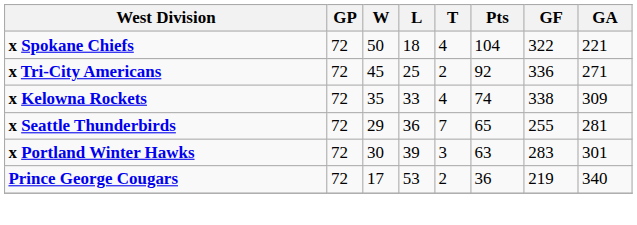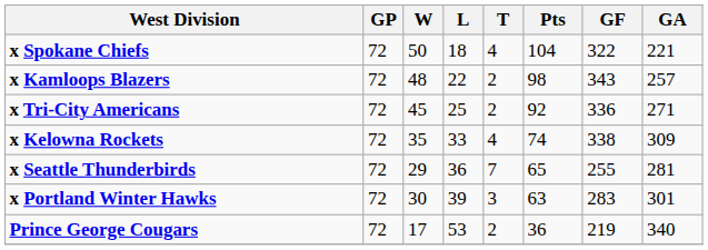 <table class="wikitable">
 <tr>
 <th width="45%">West Division</th>
 <th width="5%">GP</th>
 <th width="5%">W</th>
 <th width="5%">L</th>
 <th width="5%">T</th>
 <th width="7.5%">Pts</th>
 <th width="7.5%">GF</th>
 <th width="7.5%">GA</th>
 </tr>
 <tr>
 <td><strong>x <a href='#'>Spokane Chiefs</a></strong></td>
 <td>72</td>
 <td>50</td>
 <td>18</td>
 <td>4</td>
 <td>104</td>
 <td>322</td>
 <td>221</td>
+</tr>
+<tr>
+<td><strong>x <a href='#'>Kamloops Blazers</a></strong></td>
+<td>72</td>
+<td>48</td>
+<td>22</td>
+<td>2</td>
+<td>98</td>
+<td>343</td>
+<td>257</td>
 </tr>
 <tr>
 <td><strong>x <a href='#'>Tri-City Americans</a></strong></td>
 <td>72</td>
 <td>45</td>
 <td>25</td>
 <td>2</td>
 <td>92</td>
 <td>336</td>
 <td>271</td>
 </tr>
 <tr>
 <td><strong>x <a href='#'>Kelowna Rockets</a></strong></td>
 <td>72</td>
 <td>35</td>
 <td>33</td>
 <td>4</td>
 <td>74</td>
 <td>338</td>
 <td>309</td>
 </tr>
 <tr>
 <td><strong>x <a href='#'>Seattle Thunderbirds</a></strong></td>
 <td>72</td>
 <td>29</td>
 <td>36</td>
 <td>7</td>
 <td>65</td>
 <td>255</td>
 <td>281</td>
 </tr>
 <tr>
 <td><strong>x <a href='#'>Portland Winter Hawks</a></strong></td>
 <td>72</td>
 <td>30</td>
 <td>39</td>
 <td>3</td>
 <td>63</td>
 <td>283</td>
 <td>301</td>
 </tr>
 <tr>
 <td><strong><a href='#'>Prince George Cougars</a></strong></td>
 <td>72</td>
 <td>17</td>
 <td>53</td>
 <td>2</td>
 <td>36</td>
 <td>219</td>
 <td>340</td>
 </tr>
 <tr>
 </tr>
 </table>
